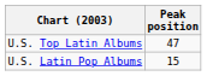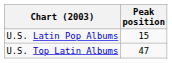 <table class="wikitable sortable">
 <tr>
 <th align="left">Chart (2003)</th>
 <th align="left">Peak<br>position</th>
 </tr>
 <tr>
+<td align="left">U.S. <a href='#'>Latin Pop Albums</a></td>
+<td align="center">15</td>
+</tr>
+<tr>
 <td align="left">U.S. <a href='#'>Top Latin Albums</a></td>
 <td align="center">47</td>
 </tr>
-<tr>
-<td align="left">U.S. <a href='#'>Latin Pop Albums</a></td>
-<td align="center">15</td>
-</tr>
 </table>
